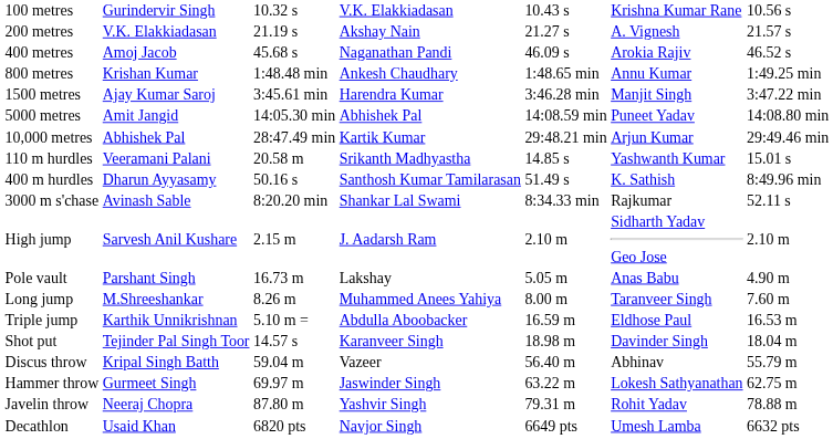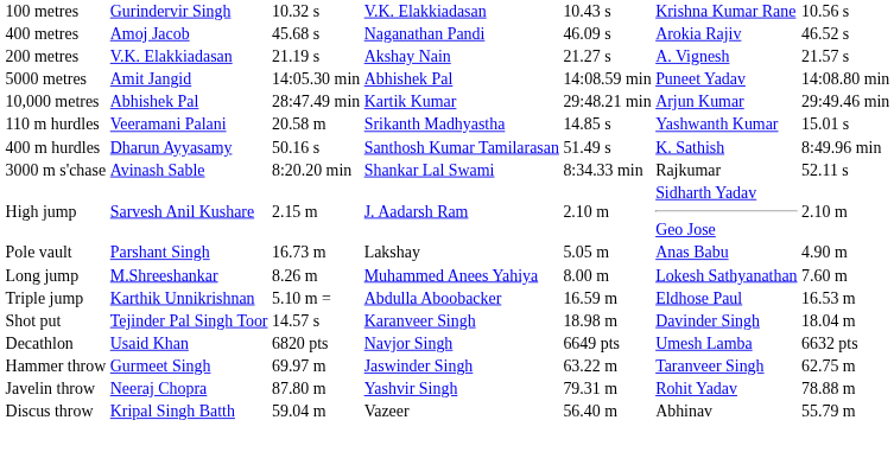 <table>
 <tr>
 <td>100 metres</td>
 <td><a href='#'>Gurindervir Singh</a></td>
 <td>10.32 s</td>
 <td><a href='#'>V.K. Elakkiadasan</a></td>
 <td>10.43 s</td>
 <td><a href='#'>Krishna Kumar Rane</a></td>
 <td>10.56 s</td>
 </tr>
 <tr>
-<td>200 metres</td>
-<td><a href='#'>V.K. Elakkiadasan</a></td>
-<td>21.19 s </td>
-<td><a href='#'>Akshay Nain</a></td>
-<td>21.27 s</td>
-<td><a href='#'>A. Vignesh</a></td>
-<td>21.57 s</td>
-</tr>
-<tr>
 <td>400 metres</td>
 <td><a href='#'>Amoj Jacob</a></td>
 <td>45.68 s </td>
 <td><a href='#'>Naganathan Pandi</a></td>
 <td>46.09 s </td>
 <td><a href='#'>Arokia Rajiv</a></td>
 <td>46.52 s</td>
 </tr>
 <tr>
-<td>800 metres</td>
-<td><a href='#'>Krishan Kumar</a></td>
-<td>1:48.48 min </td>
-<td><a href='#'>Ankesh Chaudhary</a></td>
-<td>1:48.65 min </td>
-<td><a href='#'>Annu Kumar</a></td>
-<td>1:49.25 min </td>
-</tr>
-<tr>
-<td>1500 metres</td>
-<td><a href='#'>Ajay Kumar Saroj</a></td>
-<td>3:45.61 min</td>
-<td><a href='#'>Harendra Kumar</a></td>
-<td>3:46.28 min </td>
-<td><a href='#'>Manjit Singh</a></td>
-<td>3:47.22 min</td>
+<td>200 metres</td>
+<td><a href='#'>V.K. Elakkiadasan</a></td>
+<td>21.19 s </td>
+<td><a href='#'>Akshay Nain</a></td>
+<td>21.27 s</td>
+<td><a href='#'>A. Vignesh</a></td>
+<td>21.57 s</td>
 </tr>
 <tr>
 <td>5000 metres</td>
 <td><a href='#'>Amit Jangid</a></td>
 <td>14:05.30 min </td>
 <td><a href='#'>Abhishek Pal</a></td>
 <td>14:08.59 min </td>
 <td><a href='#'>Puneet Yadav</a></td>
 <td>14:08.80 min </td>
 </tr>
 <tr>
 <td>10,000 metres</td>
 <td><a href='#'>Abhishek Pal</a></td>
 <td>28:47.49 min </td>
 <td><a href='#'>Kartik Kumar</a></td>
 <td>29:48.21 min </td>
 <td><a href='#'>Arjun Kumar</a></td>
 <td>29:49.46 min </td>
 </tr>
 <tr>
 <td>110 m hurdles</td>
 <td><a href='#'>Veeramani Palani</a></td>
 <td>20.58 m</td>
 <td><a href='#'>Srikanth Madhyastha</a></td>
 <td>14.85 s</td>
 <td><a href='#'>Yashwanth Kumar</a></td>
 <td>15.01 s</td>
 </tr>
 <tr>
 <td>400 m hurdles</td>
 <td><a href='#'>Dharun Ayyasamy</a></td>
 <td>50.16 s</td>
 <td><a href='#'>Santhosh Kumar Tamilarasan</a></td>
 <td>51.49 s</td>
 <td><a href='#'>K. Sathish</a></td>
 <td>8:49.96 min </td>
 </tr>
 <tr>
 <td>3000 m s'chase</td>
 <td><a href='#'>Avinash Sable</a></td>
 <td>8:20.20 min </td>
 <td><a href='#'>Shankar Lal Swami</a></td>
 <td>8:34.33 min </td>
 <td>Rajkumar</td>
 <td>52.11 s</td>
 </tr>
 <tr>
 <td>High jump</td>
 <td><a href='#'>Sarvesh Anil Kushare</a></td>
 <td>2.15 m</td>
 <td><a href='#'>J. Aadarsh Ram</a></td>
 <td>2.10 m</td>
 <td><a href='#'>Sidharth Yadav</a><hr><a href='#'>Geo Jose</a></td>
 <td>2.10 m</td>
 </tr>
 <tr>
 <td>Pole vault</td>
 <td><a href='#'>Parshant Singh</a></td>
 <td>16.73 m</td>
 <td>Lakshay</td>
 <td>5.05 m </td>
 <td><a href='#'>Anas Babu</a></td>
 <td>4.90 m</td>
 </tr>
 <tr>
 <td>Long jump</td>
 <td><a href='#'>M.Shreeshankar</a></td>
 <td>8.26 m </td>
 <td><a href='#'>Muhammed Anees Yahiya</a></td>
 <td>8.00 m </td>
-<td><a href='#'>Taranveer Singh</a></td>
+<td><a href='#'>Lokesh Sathyanathan</a></td>
 <td>7.60 m</td>
 </tr>
 <tr>
 <td>Triple jump</td>
 <td><a href='#'>Karthik Unnikrishnan</a></td>
 <td>5.10 m =</td>
 <td><a href='#'>Abdulla Aboobacker</a></td>
 <td>16.59 m</td>
 <td><a href='#'>Eldhose Paul</a></td>
 <td>16.53 m</td>
 </tr>
 <tr>
 <td>Shot put</td>
 <td><a href='#'>Tejinder Pal Singh Toor</a></td>
 <td>14.57 s </td>
 <td><a href='#'>Karanveer Singh</a></td>
 <td>18.98 m</td>
 <td><a href='#'>Davinder Singh</a></td>
 <td>18.04 m</td>
 </tr>
 <tr>
-<td>Discus throw</td>
-<td><a href='#'>Kripal Singh Batth</a></td>
-<td>59.04 m</td>
-<td>Vazeer</td>
-<td>56.40 m </td>
-<td>Abhinav</td>
-<td>55.79 m </td>
+<td>Decathlon</td>
+<td><a href='#'>Usaid Khan</a></td>
+<td>6820 pts </td>
+<td><a href='#'>Navjor Singh</a></td>
+<td>6649 pts </td>
+<td><a href='#'>Umesh Lamba</a></td>
+<td>6632 pts </td>
 </tr>
 <tr>
 <td>Hammer throw</td>
 <td><a href='#'>Gurmeet Singh</a></td>
 <td>69.97 m </td>
 <td><a href='#'>Jaswinder Singh</a></td>
 <td>63.22 m </td>
-<td><a href='#'>Lokesh Sathyanathan</a></td>
+<td><a href='#'>Taranveer Singh</a></td>
 <td>62.75 m</td>
 </tr>
 <tr>
 <td>Javelin throw</td>
 <td><a href='#'>Neeraj Chopra</a></td>
 <td>87.80 m</td>
 <td><a href='#'>Yashvir Singh</a></td>
 <td>79.31 m </td>
 <td><a href='#'>Rohit Yadav</a></td>
 <td>78.88 m</td>
 </tr>
 <tr>
-<td>Decathlon</td>
-<td><a href='#'>Usaid Khan</a></td>
-<td>6820 pts </td>
-<td><a href='#'>Navjor Singh</a></td>
-<td>6649 pts </td>
-<td><a href='#'>Umesh Lamba</a></td>
-<td>6632 pts </td>
+<td>Discus throw</td>
+<td><a href='#'>Kripal Singh Batth</a></td>
+<td>59.04 m</td>
+<td>Vazeer</td>
+<td>56.40 m </td>
+<td>Abhinav</td>
+<td>55.79 m </td>
 </tr>
 </table>
